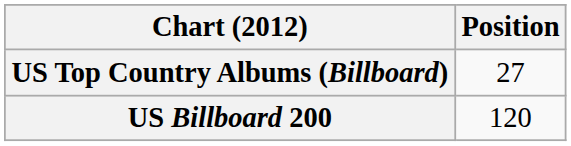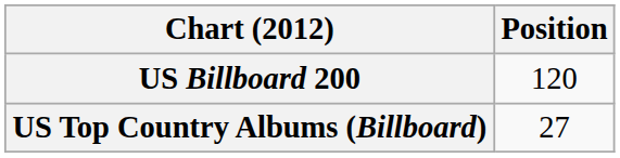 <table class="wikitable sortable plainrowheaders" style="text-align:center">
 <tr>
 <th>Chart (2012)</th>
 <th>Position</th>
 </tr>
 <tr>
+<th scope="row">US <em>Billboard</em> 200</th>
+<td>120</td>
+</tr>
+<tr>
 <th scope="row">US Top Country Albums (<em>Billboard</em>)</th>
 <td>27</td>
 </tr>
-<tr>
-<th scope="row">US <em>Billboard</em> 200</th>
-<td>120</td>
-</tr>
 </table>
